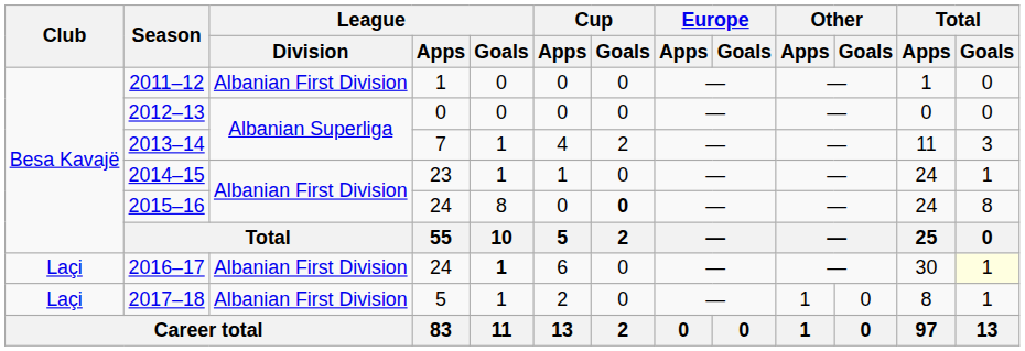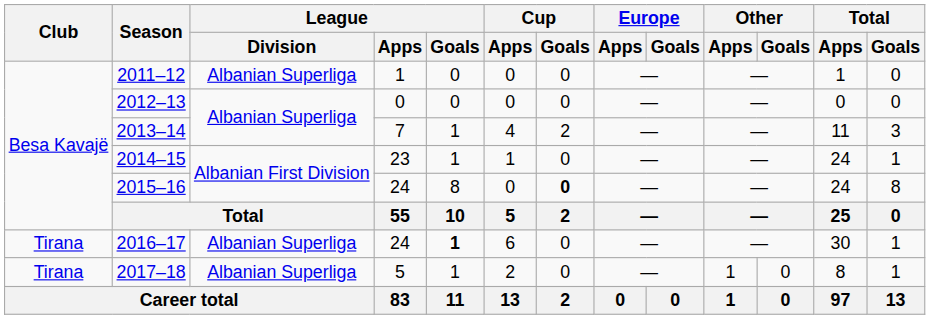 <table class="wikitable" style="text-align: center;">
 <tr>
 <th rowspan="2">Club</th>
 <th rowspan="2">Season</th>
 <th colspan="3">League</th>
 <th colspan="2">Cup</th>
 <th colspan="2"><a href='#'>Europe</a></th>
 <th colspan="2">Other</th>
 <th colspan="2">Total</th>
 </tr>
 <tr>
 <th>Division</th>
 <th>Apps</th>
 <th>Goals</th>
 <th>Apps</th>
 <th>Goals</th>
 <th>Apps</th>
 <th>Goals</th>
 <th>Apps</th>
 <th>Goals</th>
 <th>Apps</th>
 <th>Goals</th>
 </tr>
 <tr>
 <td rowspan="6"><a href='#'>Besa Kavajë</a></td>
 <td><a href='#'>2011–12</a></td>
-<td rowspan="1"><a href='#'>Albanian First Division</a></td>
+<td rowspan="1"><a href='#'>Albanian Superliga</a></td>
 <td>1</td>
 <td>0</td>
 <td>0</td>
 <td>0</td>
 <td colspan="2">—</td>
 <td colspan="2">—</td>
 <td>1</td>
 <td>0</td>
 </tr>
 <tr>
 <td><a href='#'>2012–13</a></td>
 <td rowspan="2"><a href='#'>Albanian Superliga</a></td>
 <td>0</td>
 <td>0</td>
 <td>0</td>
 <td>0</td>
 <td colspan="2">—</td>
 <td colspan="2">—</td>
 <td>0</td>
 <td>0</td>
 </tr>
 <tr>
 <td><a href='#'>2013–14</a></td>
 <td>7</td>
 <td>1</td>
 <td>4</td>
 <td>2</td>
 <td colspan="2">—</td>
 <td colspan="2">—</td>
 <td>11</td>
 <td>3</td>
 </tr>
 <tr>
 <td><a href='#'>2014–15</a></td>
 <td rowspan="2"><a href='#'>Albanian First Division</a></td>
 <td>23</td>
 <td>1</td>
 <td>1</td>
 <td>0</td>
 <td colspan="2">—</td>
 <td colspan="2">—</td>
 <td>24</td>
 <td>1</td>
 </tr>
 <tr>
 <td><a href='#'>2015–16</a></td>
 <td>24</td>
 <td>8</td>
 <td>0</td>
 <td><strong>0</strong></td>
 <td colspan="2">—</td>
 <td colspan="2">—</td>
 <td>24</td>
 <td>8</td>
 </tr>
 <tr>
 <th colspan="2">Total</th>
 <th>55</th>
 <th>10</th>
 <th>5</th>
 <th>2</th>
 <th colspan="2">—</th>
 <th colspan="2">—</th>
 <th>25</th>
 <th>0</th>
 </tr>
 <tr>
-<td rowspan="1"><a href='#'>Laçi</a></td>
+<td rowspan="1"><a href='#'>Tirana</a></td>
 <td><a href='#'>2016–17</a></td>
-<td rowspan="1"><a href='#'>Albanian First Division</a></td>
+<td rowspan="1"><a href='#'>Albanian Superliga</a></td>
 <td>24</td>
 <td><strong>1</strong></td>
 <td>6</td>
 <td>0</td>
 <td colspan="2">—</td>
 <td colspan="2">—</td>
 <td>30</td>
-<td style="background: lightyellow;">1</td>
+<td>1</td>
 </tr>
 <tr>
-<td rowspan="1"><a href='#'>Laçi</a></td>
+<td rowspan="1"><a href='#'>Tirana</a></td>
 <td><a href='#'>2017–18</a></td>
-<td rowspan="1"><a href='#'>Albanian First Division</a></td>
+<td rowspan="1"><a href='#'>Albanian Superliga</a></td>
 <td>5</td>
 <td>1</td>
 <td>2</td>
 <td>0</td>
 <td colspan="2">—</td>
 <td>1</td>
 <td>0</td>
 <td>8</td>
 <td>1</td>
 </tr>
 <tr>
 <th colspan="3">Career total</th>
 <th>83</th>
 <th>11</th>
 <th>13</th>
 <th>2</th>
 <th>0</th>
 <th>0</th>
 <th>1</th>
 <th>0</th>
 <th>97</th>
 <th>13</th>
 </tr>
 </table>
